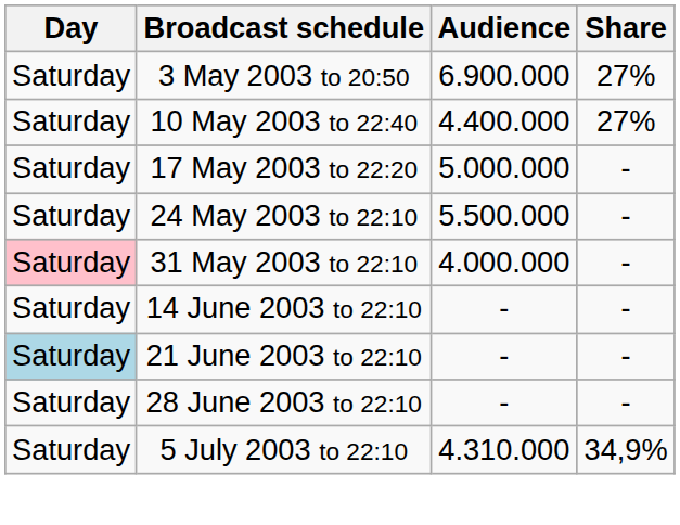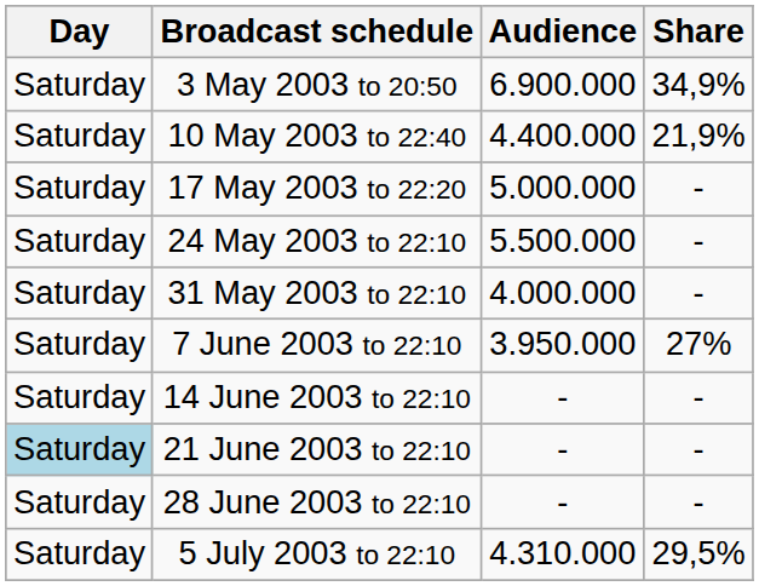 <table class="wikitable centre" style="text-align:center">
 <tr>
 <th>Day</th>
 <th>Broadcast schedule</th>
 <th>Audience</th>
 <th>Share</th>
 </tr>
 <tr>
 <td>Saturday</td>
 <td>3 May 2003 <small>to 20:50</small></td>
 <td>6.900.000</td>
-<td>27%</td>
+<td>34,9%</td>
 </tr>
 <tr>
 <td>Saturday</td>
 <td>10 May 2003 <small>to 22:40</small></td>
 <td>4.400.000</td>
-<td>27%</td>
+<td>21,9%</td>
 </tr>
 <tr>
 <td>Saturday</td>
 <td>17 May 2003 <small>to 22:20</small></td>
 <td>5.000.000</td>
 <td>-</td>
 </tr>
 <tr>
 <td>Saturday</td>
 <td>24 May 2003 <small>to 22:10</small></td>
 <td>5.500.000</td>
 <td>-</td>
 </tr>
 <tr>
-<td style="background: pink;">Saturday</td>
+<td>Saturday</td>
 <td>31 May 2003 <small>to 22:10</small></td>
 <td>4.000.000</td>
 <td>-</td>
+</tr>
+<tr>
+<td>Saturday</td>
+<td>7 June 2003 <small>to 22:10</small></td>
+<td>3.950.000</td>
+<td>27%</td>
 </tr>
 <tr>
 <td>Saturday</td>
 <td>14 June 2003 <small>to 22:10</small></td>
 <td>-</td>
 <td>-</td>
 </tr>
 <tr>
 <td style="background: lightblue;">Saturday</td>
 <td>21 June 2003 <small>to 22:10</small></td>
 <td>-</td>
 <td>-</td>
 </tr>
 <tr>
 <td>Saturday</td>
 <td>28 June 2003 <small>to 22:10</small></td>
 <td>-</td>
 <td>-</td>
 </tr>
 <tr>
 <td>Saturday</td>
 <td>5 July 2003 <small>to 22:10</small></td>
 <td>4.310.000</td>
-<td>34,9%</td>
+<td>29,5%</td>
 </tr>
 </table>
